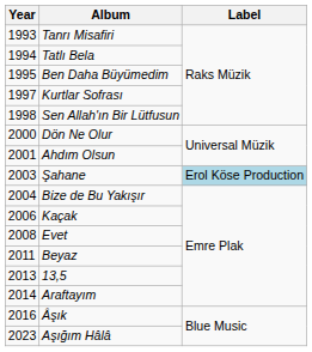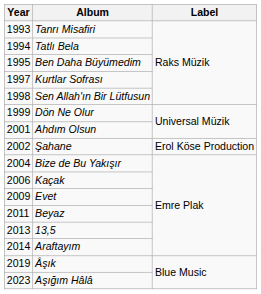 <table class="wikitable">
 <tr>
 <th>Year</th>
 <th>Album</th>
 <th>Label</th>
 </tr>
 <tr>
 <td>1993</td>
 <td><em>Tanrı Misafiri</em></td>
 <td rowspan="5">Raks Müzik</td>
 </tr>
 <tr>
 <td>1994</td>
 <td><em>Tatlı Bela</em></td>
 </tr>
 <tr>
 <td>1995</td>
 <td><em>Ben Daha Büyümedim</em></td>
 </tr>
 <tr>
 <td>1997</td>
 <td><em>Kurtlar Sofrası</em></td>
 </tr>
 <tr>
 <td>1998</td>
 <td><em>Sen Allah'ın Bir Lütfusun</em></td>
 </tr>
 <tr>
-<td>2000</td>
+<td>1999</td>
 <td><em>Dön Ne Olur</em></td>
 <td rowspan="2">Universal Müzik</td>
 </tr>
 <tr>
 <td>2001</td>
 <td><em>Ahdım Olsun</em></td>
 </tr>
 <tr>
-<td>2003</td>
+<td>2002</td>
 <td><em>Şahane</em></td>
-<td style="background: lightblue;">Erol Köse Production</td>
+<td>Erol Köse Production</td>
 </tr>
 <tr>
 <td>2004</td>
 <td><em>Bize de Bu Yakışır</em></td>
 <td rowspan="6">Emre Plak</td>
 </tr>
 <tr>
 <td>2006</td>
 <td><em>Kaçak</em></td>
 </tr>
 <tr>
-<td>2008</td>
+<td>2009</td>
 <td><em>Evet</em></td>
 </tr>
 <tr>
 <td>2011</td>
 <td><em>Beyaz</em></td>
 </tr>
 <tr>
 <td>2013</td>
 <td><em>13,5</em></td>
 </tr>
 <tr>
 <td>2014</td>
 <td><em>Araftayım</em></td>
 </tr>
 <tr>
-<td>2016</td>
+<td>2019</td>
 <td><em>Âşık</em></td>
 <td rowspan="2">Blue Music</td>
 </tr>
 <tr>
 <td>2023</td>
 <td><em>Aşığım Hâlâ</em></td>
 </tr>
 </table>
